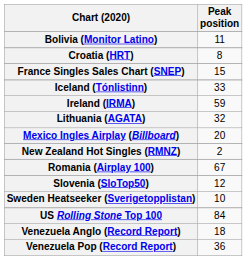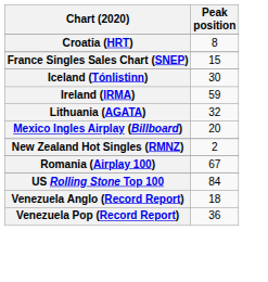 <table class="wikitable sortable plainrowheaders" style="text-align:center">
 <tr>
 <th scope="col">Chart (2020)</th>
 <th scope="col">Peak<br>position</th>
 </tr>
 <tr>
 </tr>
 <tr>
 </tr>
 <tr>
-</tr>
-<tr>
-<th scope="row">Bolivia (<a href='#'>Monitor Latino</a>)</th>
-<td>11</td>
 </tr>
 <tr>
 </tr>
 <tr>
 </tr>
 <tr>
 </tr>
 <tr>
 </tr>
 <tr>
 <th scope="row">Croatia (<a href='#'>HRT</a>)</th>
 <td>8</td>
 </tr>
 <tr>
 </tr>
 <tr>
 </tr>
 <tr>
 <th scope="row">France Singles Sales Chart (<a href='#'>SNEP</a>)</th>
 <td>15</td>
 </tr>
 <tr>
 </tr>
 <tr>
 </tr>
 <tr>
 </tr>
 <tr>
 <th scope="row">Iceland (<a href='#'>Tónlistinn</a>)</th>
-<td>33</td>
+<td>30</td>
 </tr>
 <tr>
 <th scope="row">Ireland (<a href='#'>IRMA</a>)</th>
 <td>59</td>
 </tr>
 <tr>
 <th scope="row">Lithuania (<a href='#'>AGATA</a>)</th>
 <td>32</td>
 </tr>
 <tr>
 <th scope="row"><a href='#'>Mexico Ingles Airplay</a> (<em><a href='#'>Billboard</a></em>)</th>
 <td>20</td>
 </tr>
 <tr>
 </tr>
 <tr>
 </tr>
 <tr>
 <th scope="row">New Zealand Hot Singles (<a href='#'>RMNZ</a>)</th>
 <td>2</td>
 </tr>
 <tr>
 </tr>
 <tr>
 </tr>
 <tr>
 <th scope="row">Romania (<a href='#'>Airplay 100</a>)</th>
 <td>67</td>
 </tr>
 <tr>
 </tr>
 <tr>
 </tr>
 <tr>
 </tr>
 <tr>
-<th scope="row">Slovenia (<a href='#'>SloTop50</a>)</th>
-<td>12</td>
-</tr>
-<tr>
-<th scope="row">Sweden Heatseeker (<a href='#'>Sverigetopplistan</a>)</th>
-<td>10</td>
-</tr>
-<tr>
 </tr>
 <tr>
 </tr>
 <tr>
 </tr>
 <tr>
 </tr>
 <tr>
 </tr>
 <tr>
 </tr>
 <tr>
 </tr>
 <tr>
 </tr>
 <tr>
 </tr>
 <tr>
 <th scope="row">US <a href='#'><em>Rolling Stone</em> Top 100</a></th>
 <td>84</td>
 </tr>
 <tr>
 <th scope="row">Venezuela Anglo (<a href='#'>Record Report</a>)</th>
 <td>18</td>
 </tr>
 <tr>
 <th scope="row">Venezuela Pop (<a href='#'>Record Report</a>)</th>
 <td>36</td>
 </tr>
 </table>
